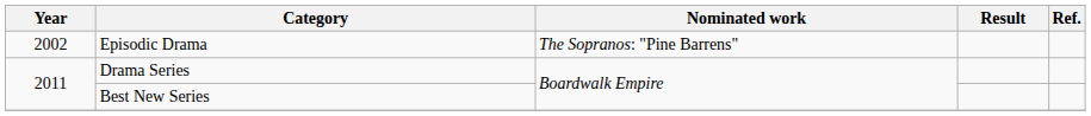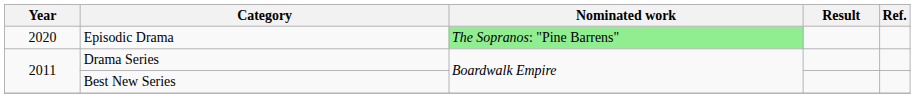 <table class=wikitable>
 <tr>
 <th scope="col" style="width:5em;">Year</th>
 <th scope="col" style="width:26em;">Category</th>
 <th scope="col" style="width:25em;">Nominated work</th>
 <th scope="col" style="width:5em;">Result</th>
 <th>Ref.</th>
 </tr>
 <tr>
-<td style="text-align:center;">2002</td>
+<td style="text-align:center;">2020</td>
 <td>Episodic Drama</td>
-<td><em>The Sopranos</em>: "Pine Barrens"</td>
+<td style="background: lightgreen;"><em>The Sopranos</em>: "Pine Barrens"</td>
 <td></td>
 <td></td>
 </tr>
 <tr>
 <td style="text-align:center;", rowspan=2>2011</td>
 <td>Drama Series</td>
 <td rowspan=2><em>Boardwalk Empire</em></td>
 <td></td>
 <td></td>
 </tr>
 <tr>
 <td>Best New Series</td>
 <td></td>
 <td></td>
 </tr>
 <tr>
 </tr>
 </table>
